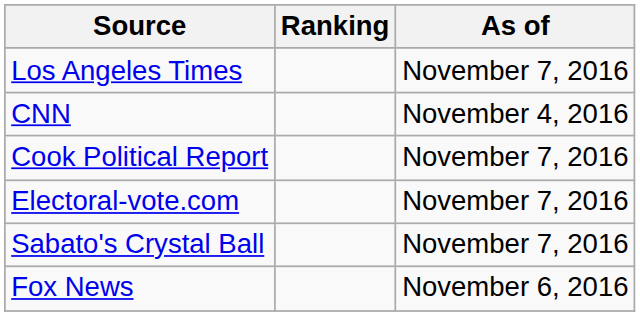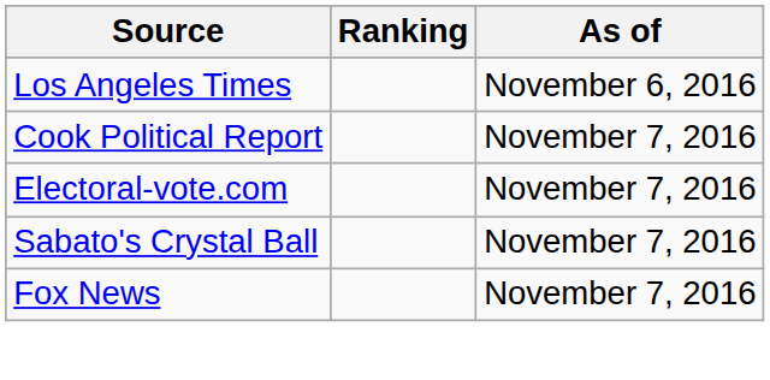 <table class="wikitable" style="text-align:center">
 <tr>
 <th>Source</th>
 <th>Ranking</th>
 <th>As of</th>
 </tr>
 <tr>
 <td align="left"><a href='#'>Los Angeles Times</a></td>
 <td></td>
-<td>November 7, 2016</td>
-</tr>
-<tr>
-<td align="left"><a href='#'>CNN</a></td>
-<td></td>
-<td>November 4, 2016</td>
+<td>November 6, 2016</td>
 </tr>
 <tr>
 <td align="left"><a href='#'>Cook Political Report</a></td>
 <td></td>
 <td>November 7, 2016</td>
 </tr>
 <tr>
 <td align="left"><a href='#'>Electoral-vote.com</a></td>
 <td></td>
 <td>November 7, 2016</td>
 </tr>
 <tr>
 <td align="left"><a href='#'>Sabato's Crystal Ball</a></td>
 <td></td>
 <td>November 7, 2016</td>
 </tr>
 <tr>
 <td align="left"><a href='#'>Fox News</a></td>
 <td></td>
-<td>November 6, 2016</td>
+<td>November 7, 2016</td>
 </tr>
 </table>
